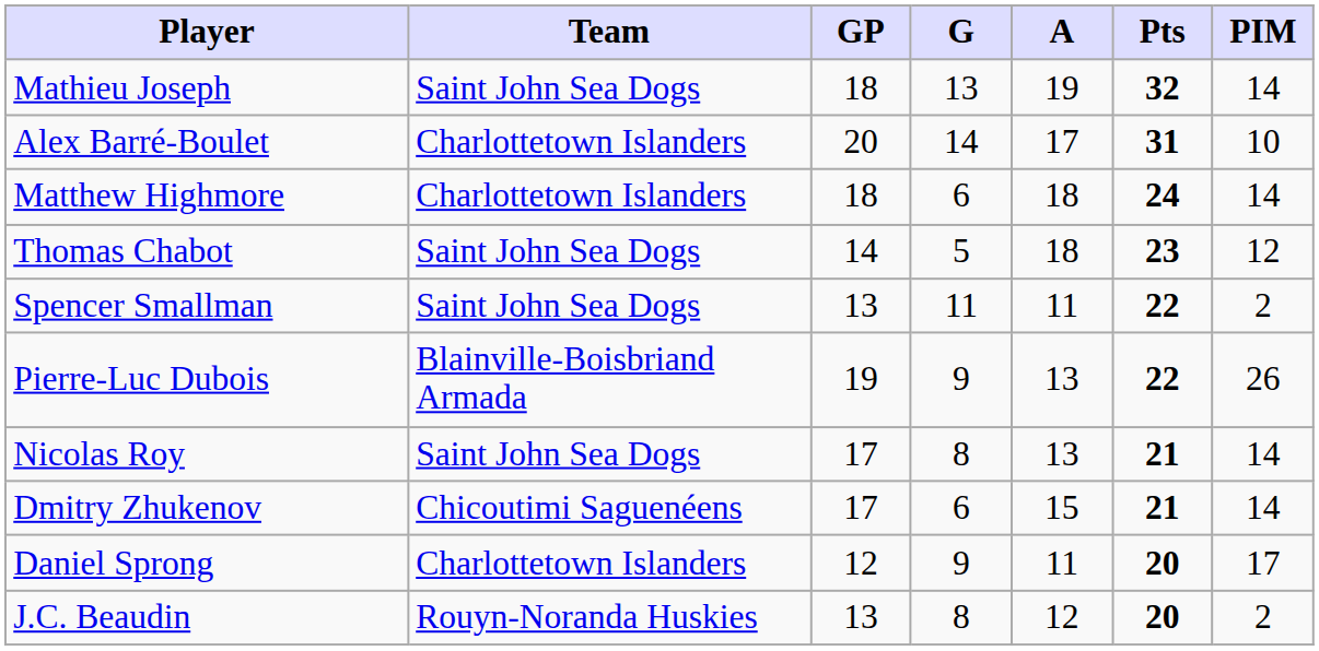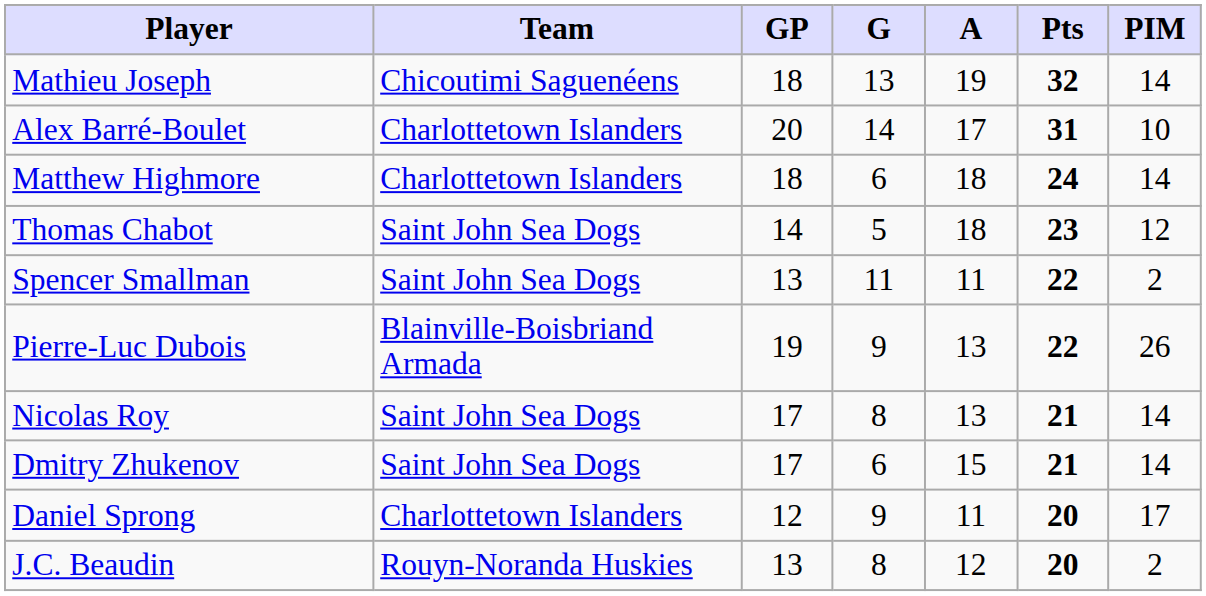 <table class="wikitable" style="text-align:center">
 <tr>
 <th style="background:#ddf; width:30%;">Player</th>
 <th style="background:#ddf; width:30%;">Team</th>
 <th style="background:#ddf; width:7.5%;">GP</th>
 <th style="background:#ddf; width:7.5%;">G</th>
 <th style="background:#ddf; width:7.5%;">A</th>
 <th style="background:#ddf; width:7.5%;">Pts</th>
 <th style="background:#ddf; width:7.5%;">PIM</th>
 </tr>
 <tr>
 <td align=left><a href='#'>Mathieu Joseph</a></td>
-<td align=left><a href='#'>Saint John Sea Dogs</a></td>
+<td align=left><a href='#'>Chicoutimi Saguenéens</a></td>
 <td>18</td>
 <td>13</td>
 <td>19</td>
 <td><strong>32</strong></td>
 <td>14</td>
 </tr>
 <tr>
 <td align=left><a href='#'>Alex Barré-Boulet</a></td>
 <td align=left><a href='#'>Charlottetown Islanders</a></td>
 <td>20</td>
 <td>14</td>
 <td>17</td>
 <td><strong>31</strong></td>
 <td>10</td>
 </tr>
 <tr>
 <td align=left><a href='#'>Matthew Highmore</a></td>
 <td align=left><a href='#'>Charlottetown Islanders</a></td>
 <td>18</td>
 <td>6</td>
 <td>18</td>
 <td><strong>24</strong></td>
 <td>14</td>
 </tr>
 <tr>
 <td align=left><a href='#'>Thomas Chabot</a></td>
 <td align=left><a href='#'>Saint John Sea Dogs</a></td>
 <td>14</td>
 <td>5</td>
 <td>18</td>
 <td><strong>23</strong></td>
 <td>12</td>
 </tr>
 <tr>
 <td align=left><a href='#'>Spencer Smallman</a></td>
 <td align=left><a href='#'>Saint John Sea Dogs</a></td>
 <td>13</td>
 <td>11</td>
 <td>11</td>
 <td><strong>22</strong></td>
 <td>2</td>
 </tr>
 <tr>
 <td align=left><a href='#'>Pierre-Luc Dubois</a></td>
 <td align=left><a href='#'>Blainville-Boisbriand Armada</a></td>
 <td>19</td>
 <td>9</td>
 <td>13</td>
 <td><strong>22</strong></td>
 <td>26</td>
 </tr>
 <tr>
 <td align=left><a href='#'>Nicolas Roy</a></td>
 <td align=left><a href='#'>Saint John Sea Dogs</a></td>
 <td>17</td>
 <td>8</td>
 <td>13</td>
 <td><strong>21</strong></td>
 <td>14</td>
 </tr>
 <tr>
 <td align=left><a href='#'>Dmitry Zhukenov</a></td>
-<td align=left><a href='#'>Chicoutimi Saguenéens</a></td>
+<td align=left><a href='#'>Saint John Sea Dogs</a></td>
 <td>17</td>
 <td>6</td>
 <td>15</td>
 <td><strong>21</strong></td>
 <td>14</td>
 </tr>
 <tr>
 <td align=left><a href='#'>Daniel Sprong</a></td>
 <td align=left><a href='#'>Charlottetown Islanders</a></td>
 <td>12</td>
 <td>9</td>
 <td>11</td>
 <td><strong>20</strong></td>
 <td>17</td>
 </tr>
 <tr>
 <td align=left><a href='#'>J.C. Beaudin</a></td>
 <td align=left><a href='#'>Rouyn-Noranda Huskies</a></td>
 <td>13</td>
 <td>8</td>
 <td>12</td>
 <td><strong>20</strong></td>
 <td>2</td>
 </tr>
 </table>
